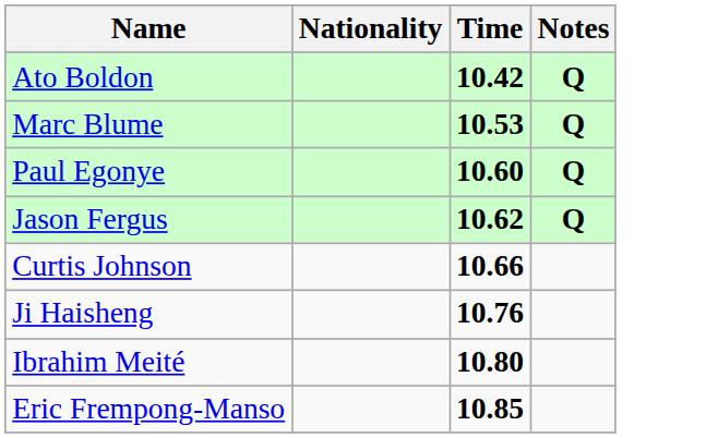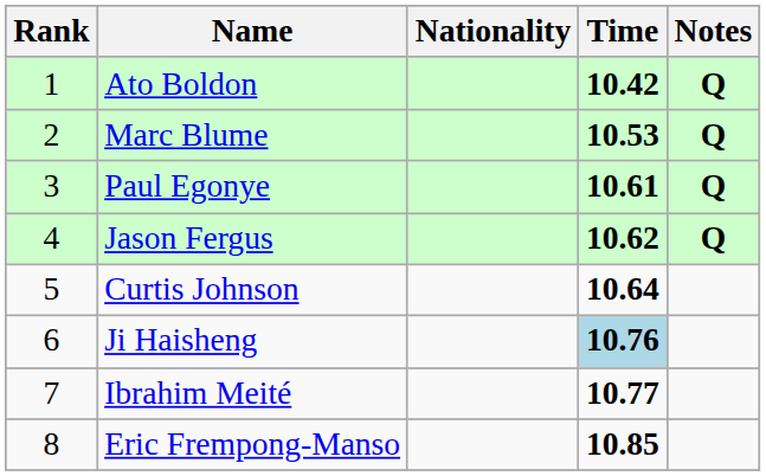 <table class="wikitable sortable" style="text-align:center">
 <tr>
+<th>Rank</th>
 <th>Name</th>
 <th>Nationality</th>
 <th>Time</th>
 <th>Notes</th>
 </tr>
 <tr bgcolor=ccffcc>
+<td>1</td>
 <td align=left><a href='#'>Ato Boldon</a></td>
 <td align=left></td>
 <td><strong>10.42</strong></td>
 <td><strong>Q</strong></td>
 </tr>
 <tr bgcolor=ccffcc>
+<td>2</td>
 <td align=left><a href='#'>Marc Blume</a></td>
 <td align=left></td>
 <td><strong>10.53</strong></td>
 <td><strong>Q</strong></td>
 </tr>
 <tr bgcolor=ccffcc>
+<td>3</td>
 <td align=left><a href='#'>Paul Egonye</a></td>
 <td align=left></td>
-<td><strong>10.60</strong></td>
+<td><strong>10.61</strong></td>
 <td><strong>Q</strong></td>
 </tr>
 <tr bgcolor=ccffcc>
+<td>4</td>
 <td align=left><a href='#'>Jason Fergus</a></td>
 <td align=left></td>
 <td><strong>10.62</strong></td>
 <td><strong>Q</strong></td>
 </tr>
 <tr>
+<td>5</td>
 <td align=left><a href='#'>Curtis Johnson</a></td>
 <td align=left></td>
-<td><strong>10.66</strong></td>
+<td><strong>10.64</strong></td>
 <td></td>
 </tr>
 <tr>
+<td>6</td>
 <td align=left><a href='#'>Ji Haisheng</a></td>
 <td align=left></td>
-<td><strong>10.76</strong></td>
+<td style="background: lightblue;"><strong>10.76</strong></td>
 <td></td>
 </tr>
 <tr>
+<td>7</td>
 <td align=left><a href='#'>Ibrahim Meité</a></td>
 <td align=left></td>
-<td><strong>10.80</strong></td>
+<td><strong>10.77</strong></td>
 <td></td>
 </tr>
 <tr>
+<td>8</td>
 <td align=left><a href='#'>Eric Frempong-Manso</a></td>
 <td align=left></td>
 <td><strong>10.85</strong></td>
 <td></td>
 </tr>
 </table>
